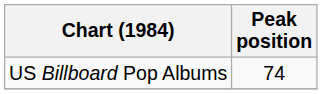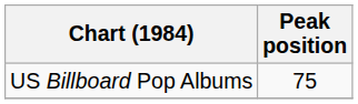 <table class="wikitable">
 <tr>
 <th>Chart (1984)</th>
 <th>Peak<br>position</th>
 </tr>
 <tr>
 <td>US <em>Billboard</em> Pop Albums</td>
-<td align="center">74</td>
+<td align="center">75</td>
 </tr>
 <tr>
 </tr>
 </table>
